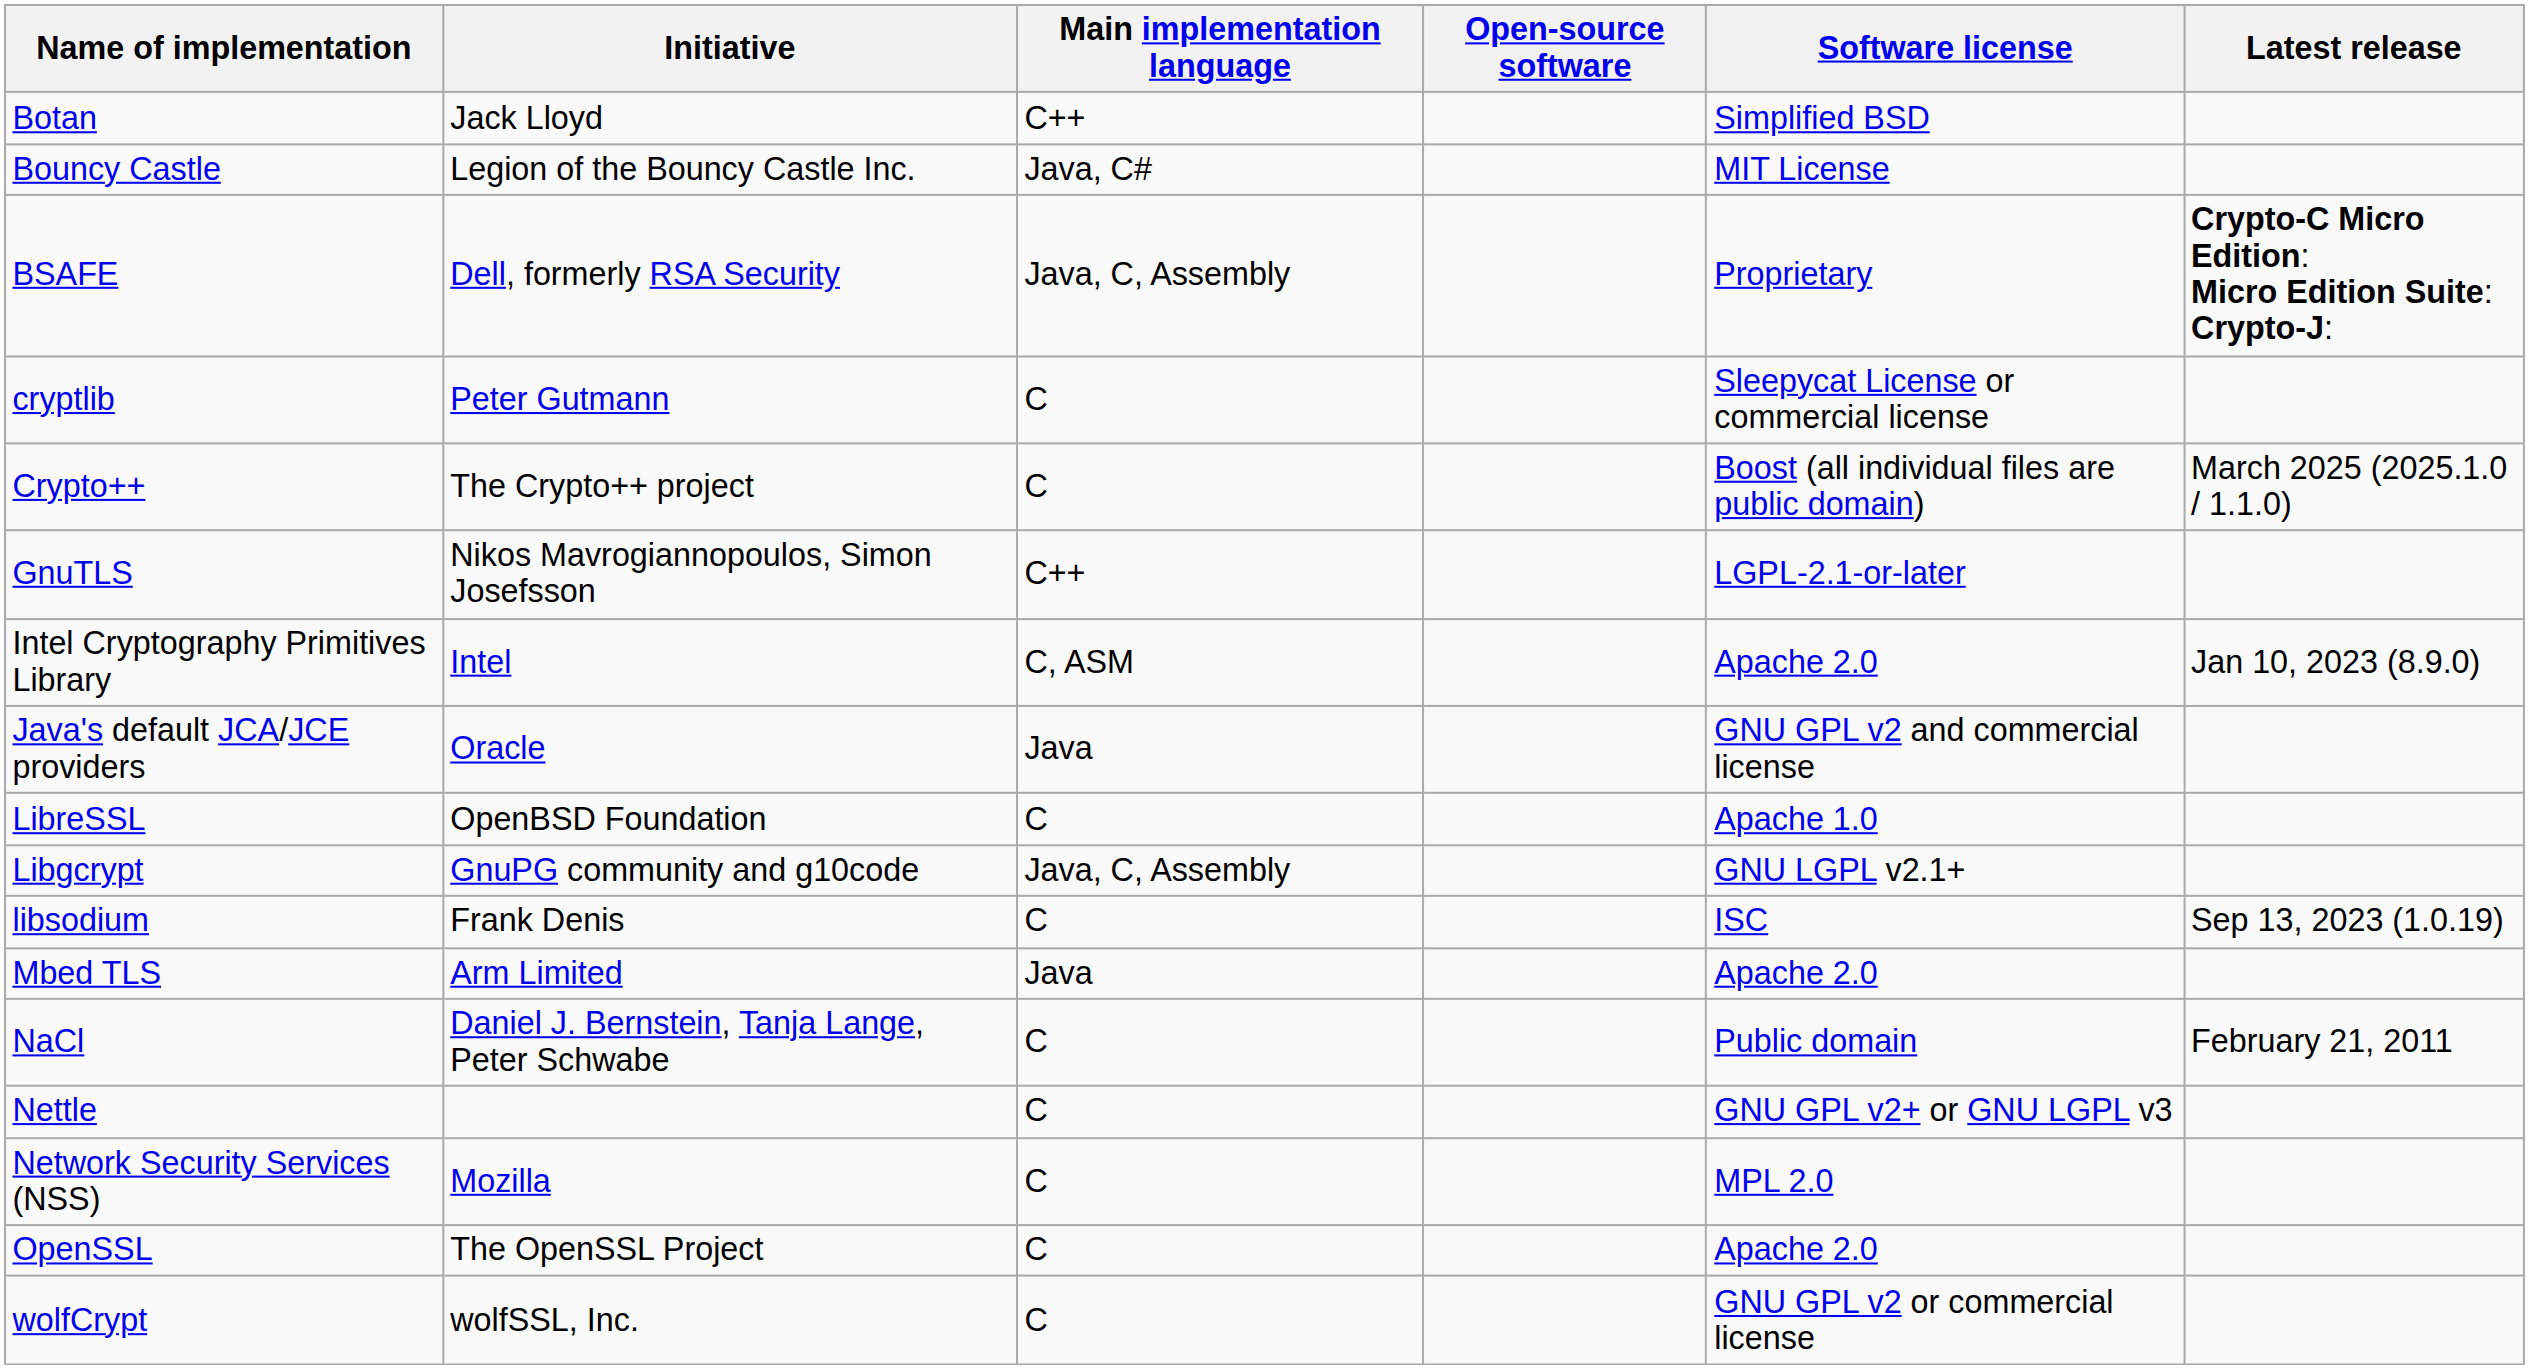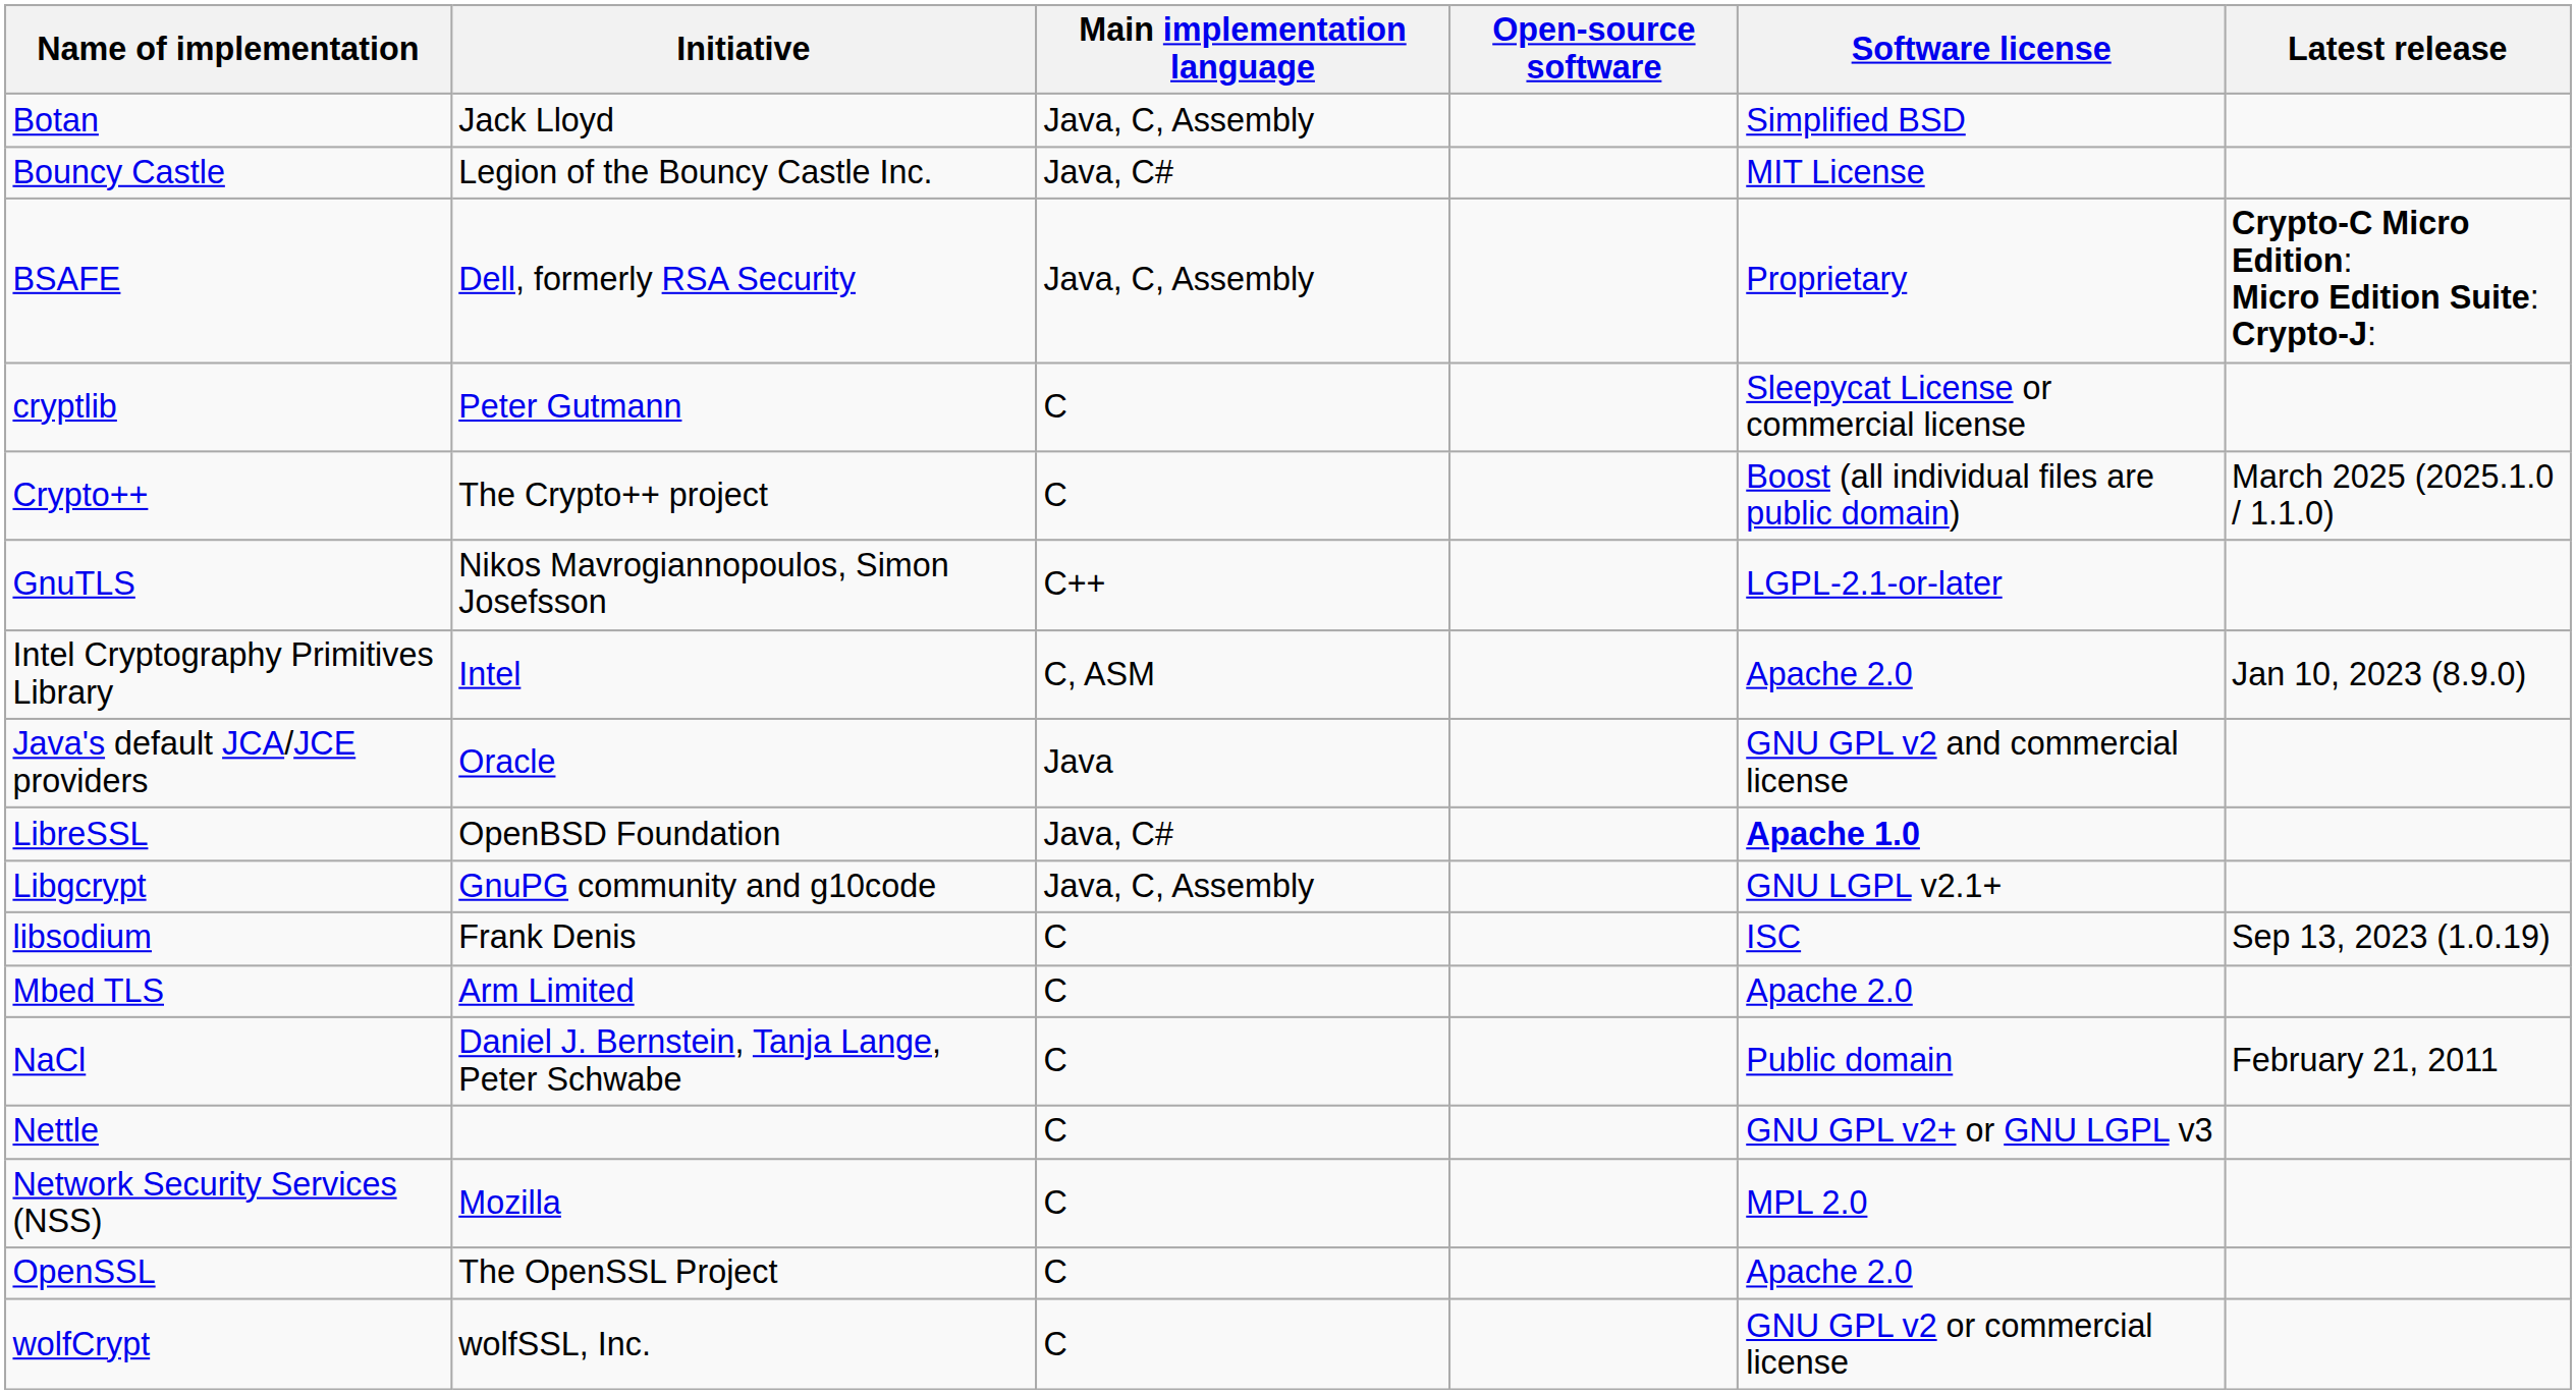 <table class="wikitable sortable sort-under" style="text-align: left">
 <tr>
 <th>Name of implementation</th>
 <th>Initiative</th>
 <th>Main <a href='#'>implementation language</a></th>
 <th><a href='#'>Open-source software</a></th>
 <th><a href='#'>Software license</a></th>
 <th>Latest release</th>
 </tr>
 <tr>
 <td><a href='#'>Botan</a></td>
 <td>Jack Lloyd</td>
-<td>C++</td>
+<td>Java, C, Assembly</td>
 <td></td>
 <td><a href='#'>Simplified BSD</a></td>
 <td></td>
 </tr>
 <tr>
 <td><a href='#'>Bouncy Castle</a></td>
 <td>Legion of the Bouncy Castle Inc.</td>
 <td>Java, C#</td>
 <td></td>
 <td><a href='#'>MIT License</a></td>
 <td></td>
 </tr>
 <tr>
 <td><a href='#'>BSAFE</a></td>
 <td><a href='#'>Dell</a>, formerly <a href='#'>RSA Security</a></td>
 <td>Java, C, Assembly</td>
 <td></td>
 <td><a href='#'>Proprietary</a></td>
 <td><strong>Crypto-C Micro Edition</strong>: <br><strong>Micro Edition Suite</strong>: <br><strong>Crypto-J</strong>: </td>
 </tr>
 <tr>
 <td><a href='#'>cryptlib</a></td>
 <td><a href='#'>Peter Gutmann</a></td>
 <td>C</td>
 <td></td>
 <td><a href='#'>Sleepycat License</a> or commercial license</td>
 <td></td>
 </tr>
 <tr>
 <td><a href='#'>Crypto++</a></td>
 <td>The Crypto++ project</td>
 <td>C</td>
 <td></td>
 <td><a href='#'>Boost</a> (all individual files are <a href='#'>public domain</a>)</td>
 <td>March 2025 (2025.1.0 / 1.1.0)</td>
 </tr>
 <tr>
 <td><a href='#'>GnuTLS</a></td>
 <td>Nikos Mavrogiannopoulos, Simon Josefsson</td>
 <td>C++</td>
 <td></td>
 <td><a href='#'>LGPL-2.1-or-later</a></td>
 <td> </td>
 </tr>
 <tr>
 <td>Intel Cryptography Primitives Library</td>
 <td><a href='#'>Intel</a></td>
 <td>C, ASM</td>
 <td></td>
 <td><a href='#'>Apache 2.0</a></td>
 <td>Jan 10, 2023 (8.9.0)</td>
 </tr>
 <tr>
 <td><a href='#'>Java's</a> default <a href='#'>JCA</a>/<a href='#'>JCE</a> providers</td>
 <td><a href='#'>Oracle</a></td>
 <td>Java</td>
 <td></td>
 <td><a href='#'>GNU GPL v2</a> and commercial license</td>
 <td></td>
 </tr>
 <tr>
 <td><a href='#'>LibreSSL</a></td>
 <td>OpenBSD Foundation</td>
-<td>C</td>
+<td>Java, C#</td>
 <td></td>
-<td><a href='#'>Apache 1.0</a></td>
+<td><strong><a href='#'>Apache 1.0</a></strong></td>
 <td> </td>
 </tr>
 <tr>
 <td><a href='#'>Libgcrypt</a></td>
 <td><a href='#'>GnuPG</a> community and g10code</td>
 <td>Java, C, Assembly</td>
 <td></td>
 <td><a href='#'>GNU LGPL</a> v2.1+</td>
 <td></td>
 </tr>
 <tr>
 <td><a href='#'>libsodium</a></td>
 <td>Frank Denis</td>
 <td>C</td>
 <td></td>
 <td><a href='#'>ISC</a></td>
 <td>Sep 13, 2023 (1.0.19)</td>
 </tr>
 <tr>
 <td><a href='#'>Mbed TLS</a></td>
 <td><a href='#'>Arm Limited</a></td>
-<td>Java</td>
+<td>C</td>
 <td></td>
 <td><a href='#'>Apache 2.0</a></td>
 <td></td>
 </tr>
 <tr>
 <td><a href='#'>NaCl</a></td>
 <td><a href='#'>Daniel J. Bernstein</a>, <a href='#'>Tanja Lange</a>, Peter Schwabe</td>
 <td>C</td>
 <td></td>
 <td><a href='#'>Public domain</a></td>
 <td>February 21, 2011</td>
 </tr>
 <tr>
 <td><a href='#'>Nettle</a></td>
 <td></td>
 <td>C</td>
 <td></td>
 <td><a href='#'>GNU GPL v2+</a> or <a href='#'>GNU LGPL</a> v3</td>
 <td><br> </td>
 </tr>
 <tr>
 <td><a href='#'>Network Security Services</a> (NSS)</td>
 <td><a href='#'>Mozilla</a></td>
 <td>C</td>
 <td></td>
 <td><a href='#'>MPL 2.0</a></td>
 <td></td>
 </tr>
 <tr>
 <td><a href='#'>OpenSSL</a></td>
 <td>The OpenSSL Project</td>
 <td>C</td>
 <td></td>
 <td><a href='#'>Apache 2.0</a></td>
 <td> </td>
 </tr>
 <tr>
 <td><a href='#'>wolfCrypt</a></td>
 <td>wolfSSL, Inc.</td>
 <td>C</td>
 <td></td>
 <td><a href='#'>GNU GPL v2</a> or commercial license</td>
 <td></td>
 </tr>
 </table>
